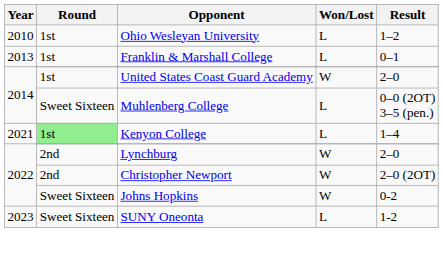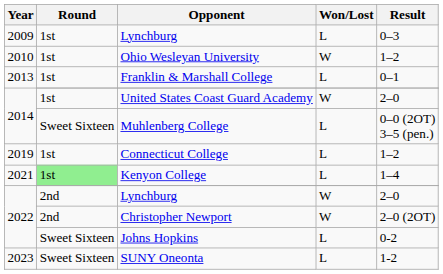 <table class=wikitable>
 <tr>
 <th>Year</th>
 <th>Round</th>
 <th>Opponent</th>
 <th>Won/Lost</th>
 <th>Result</th>
 </tr>
 <tr>
+<td>2009</td>
+<td>1st</td>
+<td><a href='#'>Lynchburg</a></td>
+<td>L</td>
+<td>0–3</td>
+</tr>
+<tr>
 <td>2010</td>
 <td>1st</td>
 <td><a href='#'>Ohio Wesleyan University</a></td>
-<td>L</td>
+<td>W</td>
 <td>1–2</td>
 </tr>
 <tr>
 <td>2013</td>
 <td>1st</td>
 <td><a href='#'>Franklin & Marshall College</a></td>
 <td>L</td>
 <td>0–1</td>
 </tr>
 <tr>
 <td rowspan=3>2014</td>
 </tr>
 <tr>
 <td>1st</td>
 <td><a href='#'>United States Coast Guard Academy</a></td>
 <td>W</td>
 <td>2–0</td>
 </tr>
 <tr>
 <td>Sweet Sixteen</td>
 <td><a href='#'>Muhlenberg College</a></td>
 <td>L</td>
 <td>0–0 (2OT) <br> 3–5 (pen.)</td>
+</tr>
+<tr>
+<td>2019</td>
+<td>1st</td>
+<td><a href='#'>Connecticut College</a></td>
+<td>L</td>
+<td>1–2</td>
 </tr>
 <tr>
 <td>2021</td>
 <td style="background: lightgreen;">1st</td>
 <td><a href='#'>Kenyon College</a></td>
 <td>L</td>
 <td>1–4</td>
 </tr>
 <tr>
 <td rowspan=4>2022</td>
 </tr>
 <tr>
 <td>2nd</td>
 <td><a href='#'>Lynchburg</a></td>
 <td>W</td>
 <td>2–0</td>
 </tr>
 <tr>
 <td>2nd</td>
 <td><a href='#'>Christopher Newport</a></td>
 <td>W</td>
 <td>2–0 (2OT)</td>
 </tr>
 <tr>
 <td>Sweet Sixteen</td>
 <td><a href='#'>Johns Hopkins</a></td>
-<td>W</td>
+<td>L</td>
 <td>0-2</td>
 </tr>
 <tr>
 <td>2023</td>
 <td>Sweet Sixteen</td>
 <td><a href='#'>SUNY Oneonta</a></td>
 <td>L</td>
 <td>1-2</td>
 </tr>
 </table>
